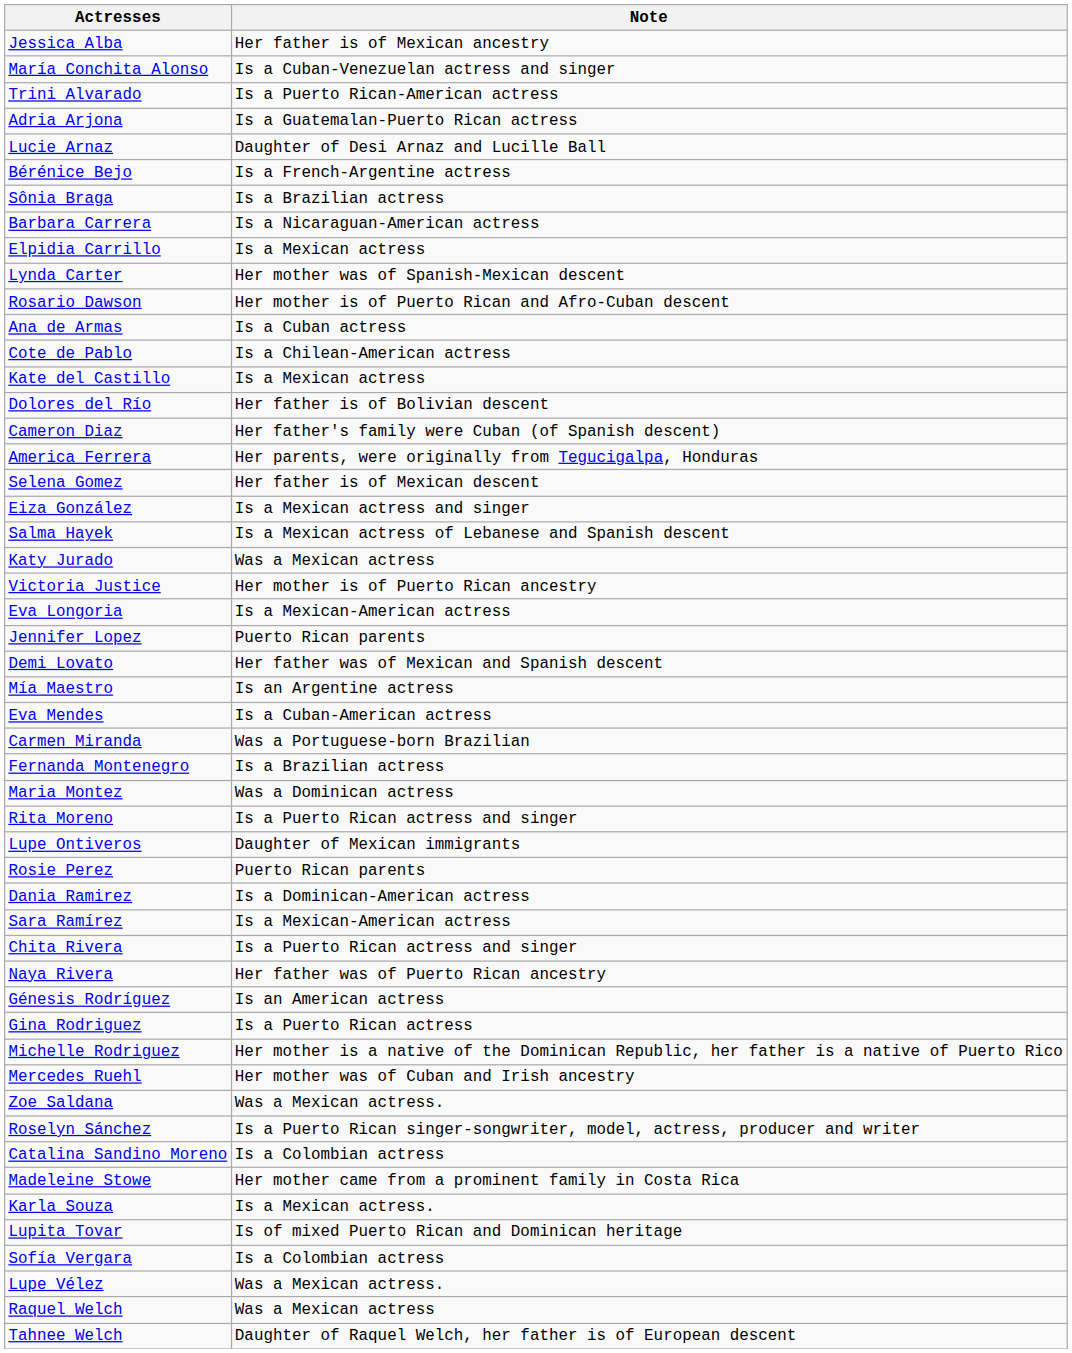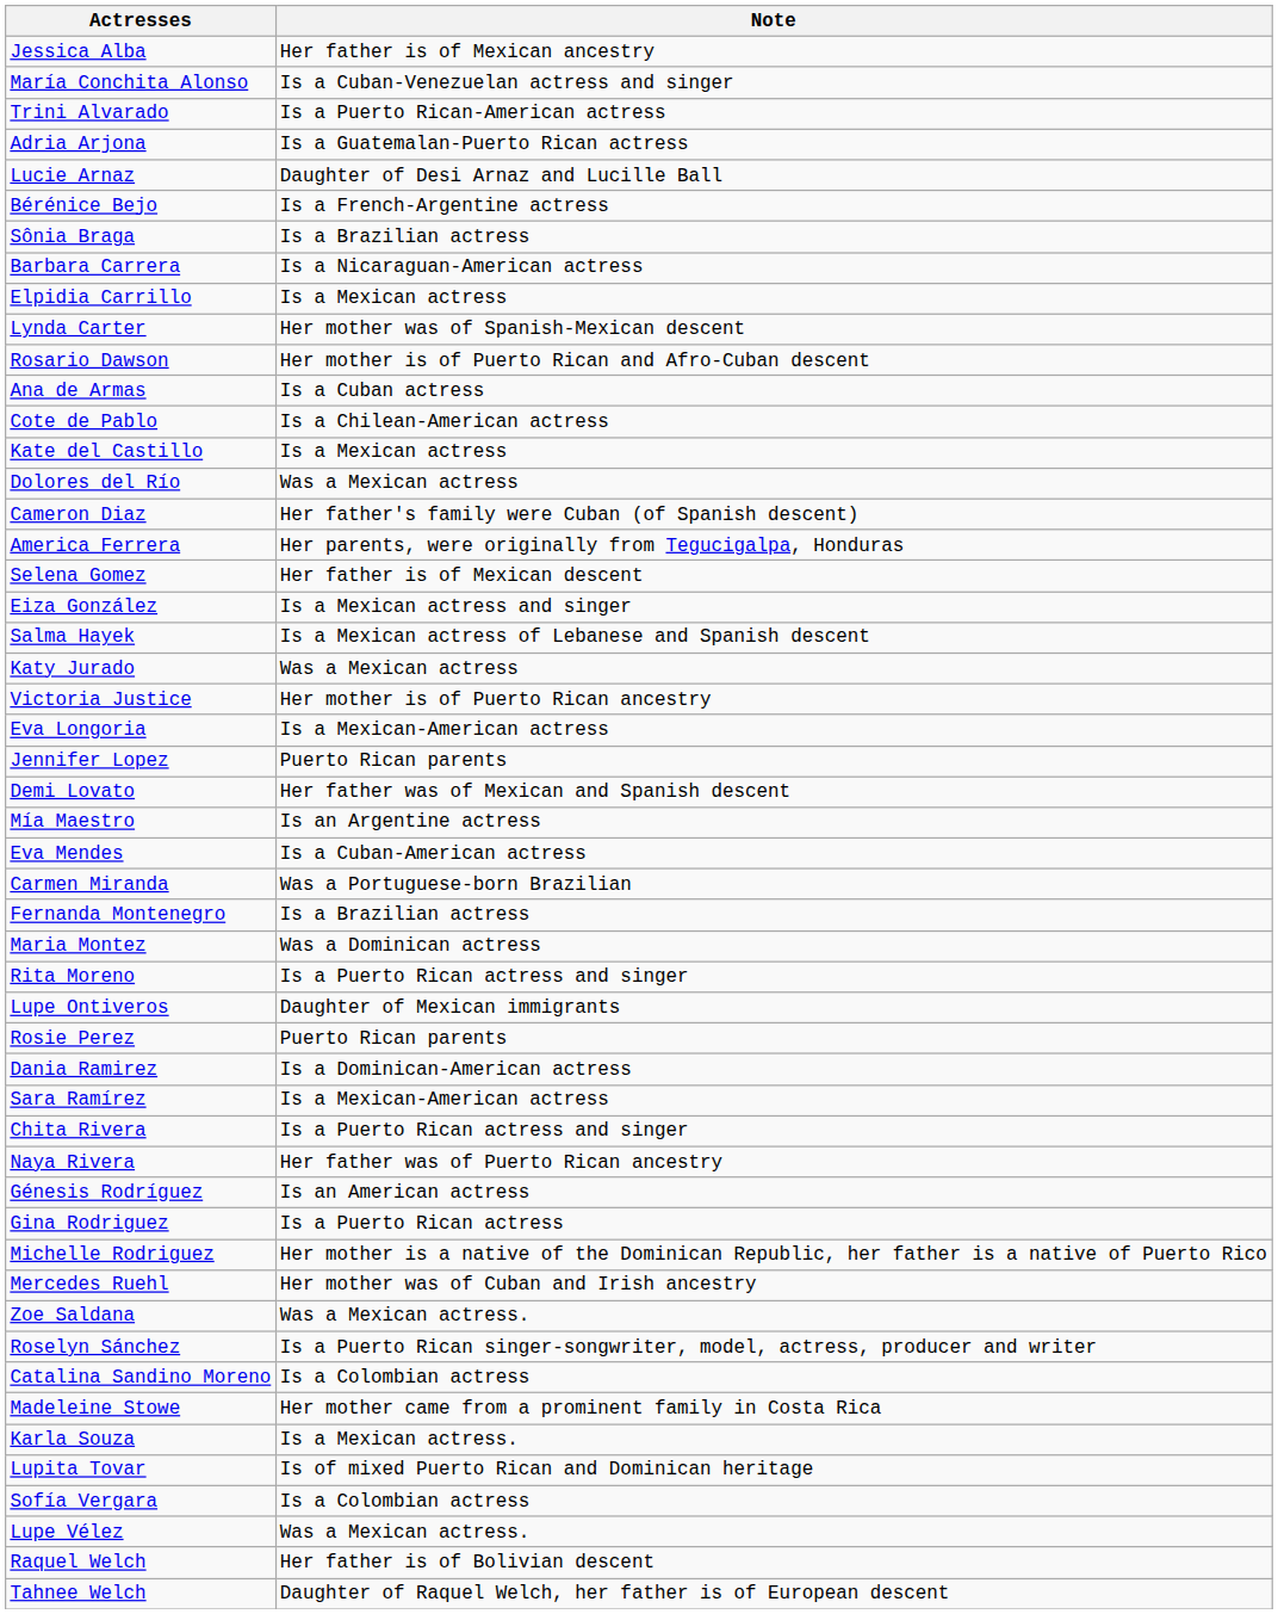 <table class="wikitable">
 <tr>
 <th>Actresses</th>
 <th>Note</th>
 </tr>
 <tr>
 <td><a href='#'>Jessica Alba</a></td>
 <td>Her father is of Mexican ancestry</td>
 </tr>
 <tr>
 <td><a href='#'>María Conchita Alonso</a></td>
 <td>Is a Cuban-Venezuelan actress and singer</td>
 </tr>
 <tr>
 <td><a href='#'>Trini Alvarado</a></td>
 <td>Is a Puerto Rican-American actress</td>
 </tr>
 <tr>
 <td><a href='#'>Adria Arjona</a></td>
 <td>Is a Guatemalan-Puerto Rican actress</td>
 </tr>
 <tr>
 <td><a href='#'>Lucie Arnaz</a></td>
 <td>Daughter of Desi Arnaz and Lucille Ball</td>
 </tr>
 <tr>
 <td><a href='#'>Bérénice Bejo</a></td>
 <td>Is a French-Argentine actress</td>
 </tr>
 <tr>
 <td><a href='#'>Sônia Braga</a></td>
 <td>Is a Brazilian actress</td>
 </tr>
 <tr>
 <td><a href='#'>Barbara Carrera</a></td>
 <td>Is a Nicaraguan-American actress</td>
 </tr>
 <tr>
 <td><a href='#'>Elpidia Carrillo</a></td>
 <td>Is a Mexican actress</td>
 </tr>
 <tr>
 <td><a href='#'>Lynda Carter</a></td>
 <td>Her mother was of Spanish-Mexican descent</td>
 </tr>
 <tr>
 <td><a href='#'>Rosario Dawson</a></td>
 <td>Her mother is of Puerto Rican and Afro-Cuban descent</td>
 </tr>
 <tr>
 <td><a href='#'>Ana de Armas</a></td>
 <td>Is a Cuban actress</td>
 </tr>
 <tr>
 <td><a href='#'>Cote de Pablo</a></td>
 <td>Is a Chilean-American actress</td>
 </tr>
 <tr>
 <td><a href='#'>Kate del Castillo</a></td>
 <td>Is a Mexican actress</td>
 </tr>
 <tr>
 <td><a href='#'>Dolores del Río</a></td>
-<td>Her father is of Bolivian descent</td>
+<td>Was a Mexican actress</td>
 </tr>
 <tr>
 <td><a href='#'>Cameron Diaz</a></td>
 <td>Her father's family were Cuban (of Spanish descent)</td>
 </tr>
 <tr>
 <td><a href='#'>America Ferrera</a></td>
 <td>Her parents, were originally from <a href='#'>Tegucigalpa</a>, Honduras</td>
 </tr>
 <tr>
 <td><a href='#'>Selena Gomez</a></td>
 <td>Her father is of Mexican descent</td>
 </tr>
 <tr>
 <td><a href='#'>Eiza González</a></td>
 <td>Is a Mexican actress and singer</td>
 </tr>
 <tr>
 <td><a href='#'>Salma Hayek</a></td>
 <td>Is a Mexican actress of Lebanese and Spanish descent</td>
 </tr>
 <tr>
 <td><a href='#'>Katy Jurado</a></td>
 <td>Was a Mexican actress</td>
 </tr>
 <tr>
 <td><a href='#'>Victoria Justice</a></td>
 <td>Her mother is of Puerto Rican ancestry</td>
 </tr>
 <tr>
 <td><a href='#'>Eva Longoria</a></td>
 <td>Is a Mexican-American actress</td>
 </tr>
 <tr>
 <td><a href='#'>Jennifer Lopez</a></td>
 <td>Puerto Rican parents</td>
 </tr>
 <tr>
 <td><a href='#'>Demi Lovato</a></td>
 <td>Her father was of Mexican and Spanish descent</td>
 </tr>
 <tr>
 <td><a href='#'>Mía Maestro</a></td>
 <td>Is an Argentine actress</td>
 </tr>
 <tr>
 <td><a href='#'>Eva Mendes</a></td>
 <td>Is a Cuban-American actress</td>
 </tr>
 <tr>
 <td><a href='#'>Carmen Miranda</a></td>
 <td>Was a Portuguese-born Brazilian</td>
 </tr>
 <tr>
 <td><a href='#'>Fernanda Montenegro</a></td>
 <td>Is a Brazilian actress</td>
 </tr>
 <tr>
 <td><a href='#'>Maria Montez</a></td>
 <td>Was a Dominican actress</td>
 </tr>
 <tr>
 <td><a href='#'>Rita Moreno</a></td>
 <td>Is a Puerto Rican actress and singer</td>
 </tr>
 <tr>
 <td><a href='#'>Lupe Ontiveros</a></td>
 <td>Daughter of Mexican immigrants</td>
 </tr>
 <tr>
 <td><a href='#'>Rosie Perez</a></td>
 <td>Puerto Rican parents</td>
 </tr>
 <tr>
 <td><a href='#'>Dania Ramirez</a></td>
 <td>Is a Dominican-American actress</td>
 </tr>
 <tr>
 <td><a href='#'>Sara Ramírez</a></td>
 <td>Is a Mexican-American actress</td>
 </tr>
 <tr>
 <td><a href='#'>Chita Rivera</a></td>
 <td>Is a Puerto Rican actress and singer</td>
 </tr>
 <tr>
 <td><a href='#'>Naya Rivera</a></td>
 <td>Her father was of Puerto Rican ancestry</td>
 </tr>
 <tr>
 <td><a href='#'>Génesis Rodríguez</a></td>
 <td>Is an American actress</td>
 </tr>
 <tr>
 <td><a href='#'>Gina Rodriguez</a></td>
 <td>Is a Puerto Rican actress</td>
 </tr>
 <tr>
 <td><a href='#'>Michelle Rodriguez</a></td>
 <td>Her mother is a native of the Dominican Republic, her father is a native of Puerto Rico</td>
 </tr>
 <tr>
 <td><a href='#'>Mercedes Ruehl</a></td>
 <td>Her mother was of Cuban and Irish ancestry</td>
 </tr>
 <tr>
 <td><a href='#'>Zoe Saldana</a></td>
 <td>Was a Mexican actress.</td>
 </tr>
 <tr>
 <td><a href='#'>Roselyn Sánchez</a></td>
 <td>Is a Puerto Rican singer-songwriter, model, actress, producer and writer</td>
 </tr>
 <tr>
 <td><a href='#'>Catalina Sandino Moreno</a></td>
 <td>Is a Colombian actress</td>
 </tr>
 <tr>
 <td><a href='#'>Madeleine Stowe</a></td>
 <td>Her mother came from a prominent family in Costa Rica</td>
 </tr>
 <tr>
 <td><a href='#'>Karla Souza</a></td>
 <td>Is a Mexican actress.</td>
 </tr>
 <tr>
 <td><a href='#'>Lupita Tovar</a></td>
 <td>Is of mixed Puerto Rican and Dominican heritage</td>
 </tr>
 <tr>
 <td><a href='#'>Sofía Vergara</a></td>
 <td>Is a Colombian actress</td>
 </tr>
 <tr>
 <td><a href='#'>Lupe Vélez</a></td>
 <td>Was a Mexican actress.</td>
 </tr>
 <tr>
 <td><a href='#'>Raquel Welch</a></td>
-<td>Was a Mexican actress</td>
+<td>Her father is of Bolivian descent</td>
 </tr>
 <tr>
 <td><a href='#'>Tahnee Welch</a></td>
 <td>Daughter of Raquel Welch, her father is of European descent</td>
 </tr>
 </table>
